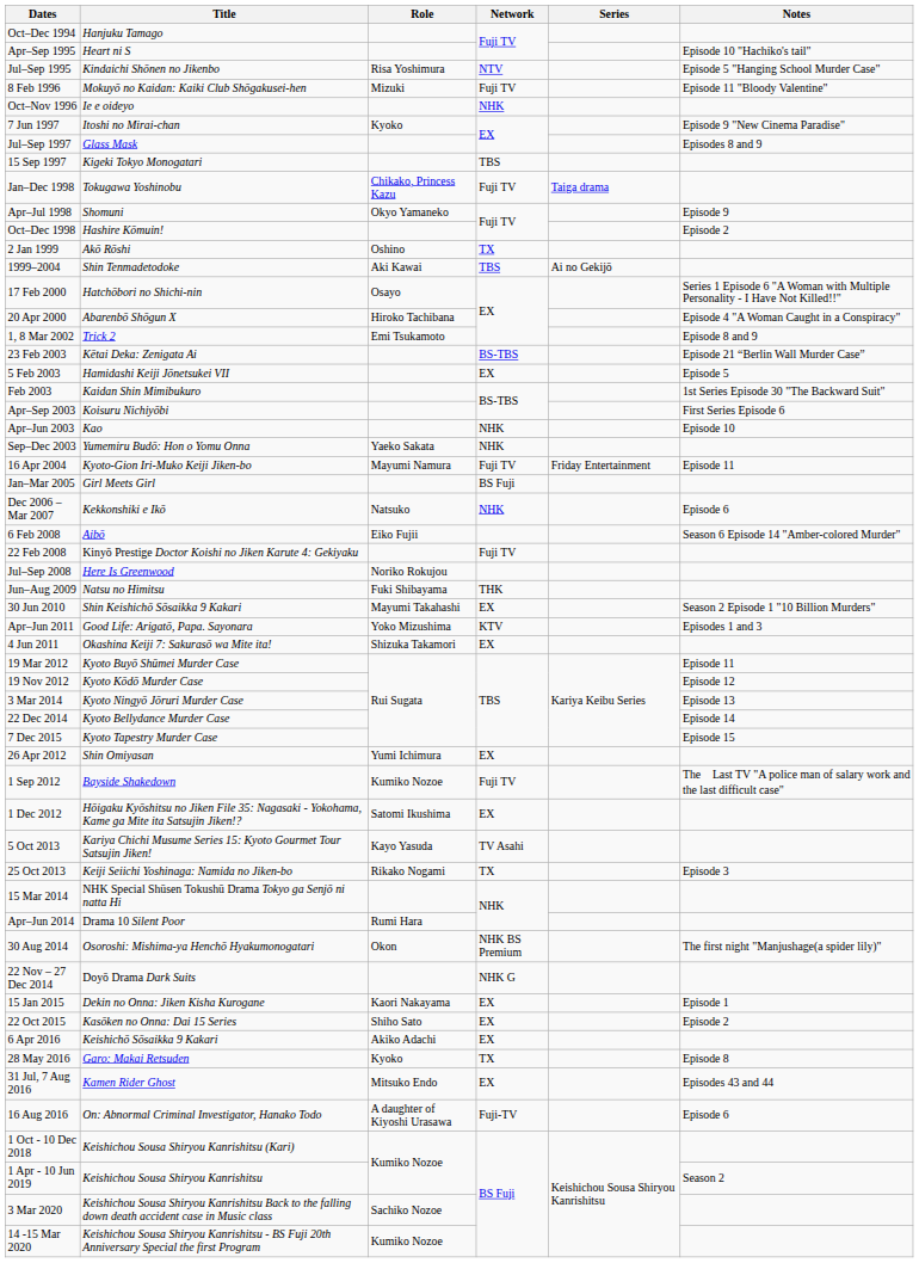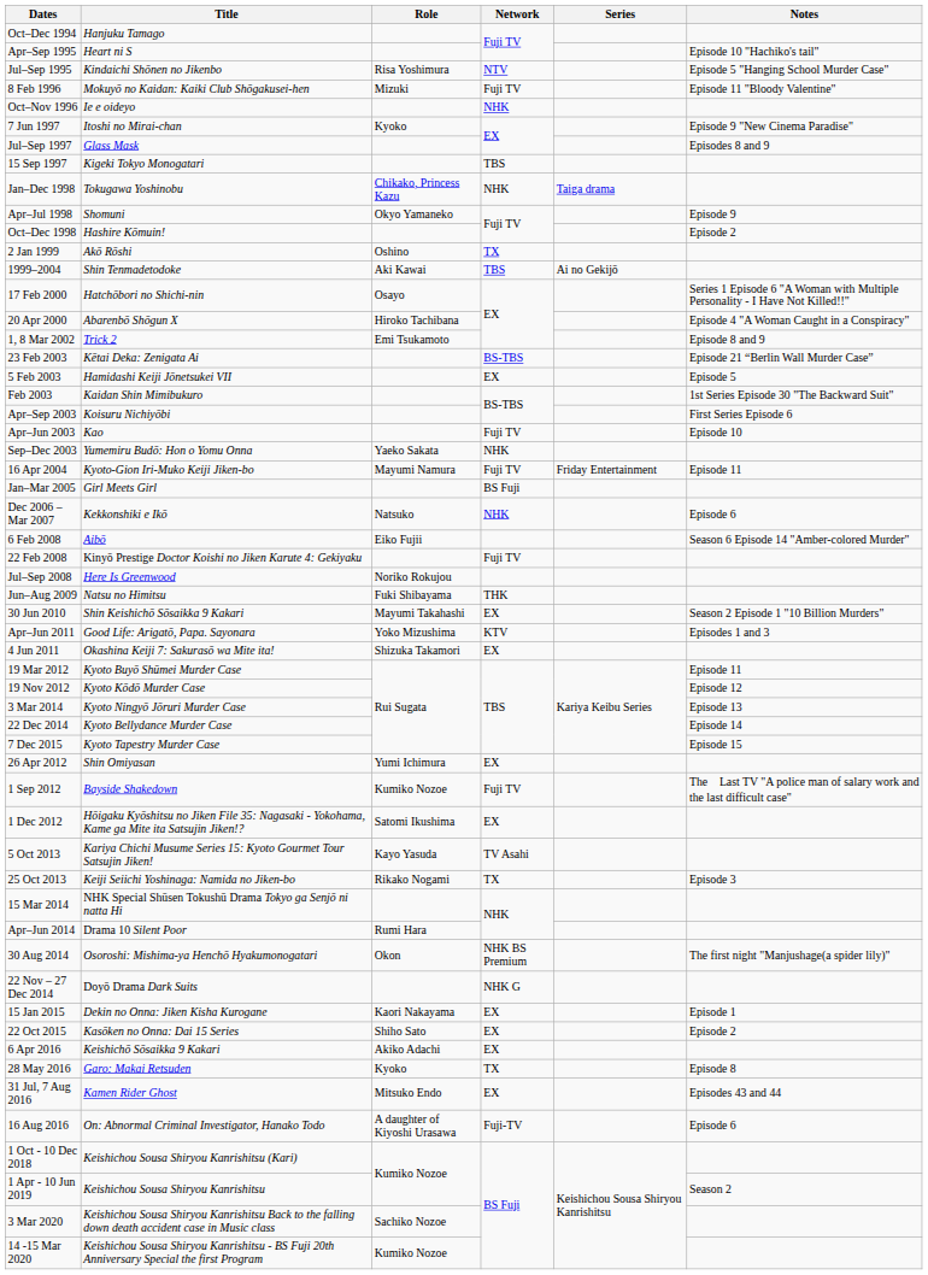 <table class="wikitable">
 <tr>
 <th>Dates</th>
 <th>Title</th>
 <th>Role</th>
 <th>Network</th>
 <th>Series</th>
 <th>Notes</th>
 </tr>
 <tr>
 <td>Oct–Dec 1994</td>
 <td><em>Hanjuku Tamago</em></td>
 <td></td>
 <td rowspan="2"><a href='#'>Fuji TV</a></td>
 <td></td>
 <td></td>
 </tr>
 <tr>
 <td>Apr–Sep 1995</td>
 <td><em>Heart ni S</em></td>
 <td></td>
 <td></td>
 <td>Episode 10 "Hachiko's tail"</td>
 </tr>
 <tr>
 <td>Jul–Sep 1995</td>
 <td><em>Kindaichi Shōnen no Jikenbo</em></td>
 <td>Risa Yoshimura</td>
 <td><a href='#'>NTV</a></td>
 <td></td>
 <td>Episode 5 "Hanging School Murder Case"</td>
 </tr>
 <tr>
 <td>8 Feb 1996</td>
 <td><em>Mokuyō no Kaidan: Kaiki Club Shōgakusei-hen</em></td>
 <td>Mizuki</td>
 <td>Fuji TV</td>
 <td></td>
 <td>Episode 11 "Bloody Valentine"</td>
 </tr>
 <tr>
 <td>Oct–Nov 1996</td>
 <td><em>Ie e oideyo</em></td>
 <td></td>
 <td><a href='#'>NHK</a></td>
 <td></td>
 <td></td>
 </tr>
 <tr>
 <td>7 Jun 1997</td>
 <td><em>Itoshi no Mirai-chan</em></td>
 <td>Kyoko</td>
 <td rowspan="2"><a href='#'>EX</a></td>
 <td></td>
 <td>Episode 9 "New Cinema Paradise"</td>
 </tr>
 <tr>
 <td>Jul–Sep 1997</td>
 <td><em><a href='#'>Glass Mask</a></em></td>
 <td></td>
 <td></td>
 <td>Episodes 8 and 9</td>
 </tr>
 <tr>
 <td>15 Sep 1997</td>
 <td><em>Kigeki Tokyo Monogatari</em></td>
 <td></td>
 <td>TBS</td>
 <td></td>
 <td></td>
 </tr>
 <tr>
 <td>Jan–Dec 1998</td>
 <td><em>Tokugawa Yoshinobu</em></td>
 <td><a href='#'>Chikako, Princess Kazu</a></td>
-<td>Fuji TV</td>
+<td>NHK</td>
 <td><a href='#'>Taiga drama</a></td>
 <td></td>
 </tr>
 <tr>
 <td>Apr–Jul 1998</td>
 <td><em>Shomuni</em></td>
 <td>Okyo Yamaneko</td>
 <td rowspan="2">Fuji TV</td>
 <td></td>
 <td>Episode 9</td>
 </tr>
 <tr>
 <td>Oct–Dec 1998</td>
 <td><em>Hashire Kōmuin!</em></td>
 <td></td>
 <td></td>
 <td>Episode 2</td>
 </tr>
 <tr>
 <td>2 Jan 1999</td>
 <td><em>Akō Rōshi</em></td>
 <td>Oshino</td>
 <td><a href='#'>TX</a></td>
 <td></td>
 <td></td>
 </tr>
 <tr>
 <td>1999–2004</td>
 <td><em>Shin Tenmadetodoke</em></td>
 <td>Aki Kawai</td>
 <td><a href='#'>TBS</a></td>
 <td>Ai no Gekijō</td>
 <td></td>
 </tr>
 <tr>
 <td>17 Feb 2000</td>
 <td><em>Hatchōbori no Shichi-nin</em></td>
 <td>Osayo</td>
 <td rowspan="3">EX</td>
 <td></td>
 <td>Series 1 Episode 6 "A Woman with Multiple Personality - I Have Not Killed!!"</td>
 </tr>
 <tr>
 <td>20 Apr 2000</td>
 <td><em>Abarenbō Shōgun X</em></td>
 <td>Hiroko Tachibana</td>
 <td></td>
 <td>Episode 4 "A Woman Caught in a Conspiracy"</td>
 </tr>
 <tr>
 <td>1, 8 Mar 2002</td>
 <td><em><a href='#'>Trick 2</a></em></td>
 <td>Emi Tsukamoto</td>
 <td></td>
 <td>Episode 8 and 9</td>
 </tr>
 <tr>
 <td>23 Feb 2003</td>
 <td><em>Kētai Deka: Zenigata Ai</em></td>
 <td></td>
 <td><a href='#'>BS-TBS</a></td>
 <td></td>
 <td>Episode 21 “Berlin Wall Murder Case”</td>
 </tr>
 <tr>
 <td>5 Feb 2003</td>
 <td><em>Hamidashi Keiji Jōnetsukei VII</em></td>
 <td></td>
 <td>EX</td>
 <td></td>
 <td>Episode 5</td>
 </tr>
 <tr>
 <td>Feb 2003</td>
 <td><em>Kaidan Shin Mimibukuro</em></td>
 <td></td>
 <td rowspan="2">BS-TBS</td>
 <td></td>
 <td>1st Series Episode 30 "The Backward Suit"</td>
 </tr>
 <tr>
 <td>Apr–Sep 2003</td>
 <td><em>Koisuru Nichiyōbi</em></td>
 <td></td>
 <td></td>
 <td>First Series Episode 6</td>
 </tr>
 <tr>
 <td>Apr–Jun 2003</td>
 <td><em>Kao</em></td>
 <td></td>
-<td>NHK</td>
+<td>Fuji TV</td>
 <td></td>
 <td>Episode 10</td>
 </tr>
 <tr>
 <td>Sep–Dec 2003</td>
 <td><em>Yumemiru Budō: Hon o Yomu Onna</em></td>
 <td>Yaeko Sakata</td>
 <td>NHK</td>
 <td></td>
 <td></td>
 </tr>
 <tr>
 <td>16 Apr 2004</td>
 <td><em>Kyoto-Gion Iri-Muko Keiji Jiken-bo</em></td>
 <td>Mayumi Namura</td>
 <td>Fuji TV</td>
 <td>Friday Entertainment</td>
 <td>Episode 11</td>
 </tr>
 <tr>
 <td>Jan–Mar 2005</td>
 <td><em>Girl Meets Girl</em></td>
 <td></td>
 <td>BS Fuji</td>
 <td></td>
 <td></td>
 </tr>
 <tr>
 <td>Dec 2006 – Mar 2007</td>
 <td><em>Kekkonshiki e Ikō</em></td>
 <td>Natsuko</td>
 <td><a href='#'>NHK</a></td>
 <td></td>
 <td>Episode 6</td>
 </tr>
 <tr>
 <td>6 Feb 2008</td>
 <td><em><a href='#'>Aibō</a></em></td>
 <td>Eiko Fujii</td>
 <td></td>
 <td></td>
 <td>Season 6 Episode 14 "Amber-colored Murder"</td>
 </tr>
 <tr>
 <td>22 Feb 2008</td>
 <td>Kinyō Prestige <em>Doctor Koishi no Jiken Karute 4: Gekiyaku</em></td>
 <td></td>
 <td>Fuji TV</td>
 <td></td>
 <td></td>
 </tr>
 <tr>
 <td>Jul–Sep 2008</td>
 <td><em><a href='#'>Here Is Greenwood</a></em></td>
 <td>Noriko Rokujou</td>
 <td></td>
 <td></td>
 <td></td>
 </tr>
 <tr>
 <td>Jun–Aug 2009</td>
 <td><em>Natsu no Himitsu</em></td>
 <td>Fuki Shibayama</td>
 <td>THK</td>
 <td></td>
 <td></td>
 </tr>
 <tr>
 <td>30 Jun 2010</td>
 <td><em>Shin Keishichō Sōsaikka 9 Kakari</em></td>
 <td>Mayumi Takahashi</td>
 <td>EX</td>
 <td></td>
 <td>Season 2 Episode 1 "10 Billion Murders"</td>
 </tr>
 <tr>
 <td>Apr–Jun 2011</td>
 <td><em>Good Life: Arigatō, Papa. Sayonara</em></td>
 <td>Yoko Mizushima</td>
 <td>KTV</td>
 <td></td>
 <td>Episodes 1 and 3</td>
 </tr>
 <tr>
 <td>4 Jun 2011</td>
 <td><em>Okashina Keiji 7: Sakurasō wa Mite ita!</em></td>
 <td>Shizuka Takamori</td>
 <td>EX</td>
 <td></td>
 <td></td>
 </tr>
 <tr>
 <td>19 Mar 2012</td>
 <td><em>Kyoto Buyō Shūmei Murder Case</em></td>
 <td rowspan="5">Rui Sugata</td>
 <td rowspan="5">TBS</td>
 <td rowspan="5">Kariya Keibu Series</td>
 <td>Episode 11</td>
 </tr>
 <tr>
 <td>19 Nov 2012</td>
 <td><em>Kyoto Kōdō Murder Case</em></td>
 <td>Episode 12</td>
 </tr>
 <tr>
 <td>3 Mar 2014</td>
 <td><em>Kyoto Ningyō Jōruri Murder Case</em></td>
 <td>Episode 13</td>
 </tr>
 <tr>
 <td>22 Dec 2014</td>
 <td><em>Kyoto Bellydance Murder Case</em></td>
 <td>Episode 14</td>
 </tr>
 <tr>
 <td>7 Dec 2015</td>
 <td><em>Kyoto Tapestry Murder Case</em></td>
 <td>Episode 15</td>
 </tr>
 <tr>
 <td>26 Apr 2012</td>
 <td><em>Shin Omiyasan</em></td>
 <td>Yumi Ichimura</td>
 <td>EX</td>
 <td></td>
 <td></td>
 </tr>
 <tr>
 <td>1 Sep 2012</td>
 <td><em><a href='#'>Bayside Shakedown</a></em></td>
 <td>Kumiko Nozoe</td>
 <td>Fuji TV</td>
 <td></td>
 <td>The　Last TV "A police man of salary work and the last difficult case"</td>
 </tr>
 <tr>
 <td>1 Dec 2012</td>
 <td><em>Hōigaku Kyōshitsu no Jiken File 35: Nagasaki - Yokohama, Kame ga Mite ita Satsujin Jiken!?</em></td>
 <td>Satomi Ikushima</td>
 <td>EX</td>
 <td></td>
 <td></td>
 </tr>
 <tr>
 <td>5 Oct 2013</td>
 <td><em>Kariya Chichi Musume Series 15: Kyoto Gourmet Tour Satsujin Jiken!</em></td>
 <td>Kayo Yasuda</td>
 <td>TV Asahi</td>
 <td></td>
 <td></td>
 </tr>
 <tr>
 <td>25 Oct 2013</td>
 <td><em>Keiji Seiichi Yoshinaga: Namida no Jiken-bo</em></td>
 <td>Rikako Nogami</td>
 <td>TX</td>
 <td></td>
 <td>Episode 3</td>
 </tr>
 <tr>
 <td>15 Mar 2014</td>
 <td>NHK Special Shūsen Tokushū Drama <em>Tokyo ga Senjō ni natta Hi</em></td>
 <td></td>
 <td rowspan="2">NHK</td>
 <td></td>
 <td></td>
 </tr>
 <tr>
 <td>Apr–Jun 2014</td>
 <td>Drama 10 <em>Silent Poor</em></td>
 <td>Rumi Hara</td>
 <td></td>
 <td></td>
 </tr>
 <tr>
 <td>30 Aug 2014</td>
 <td><em>Osoroshi: Mishima-ya Henchō Hyakumonogatari</em></td>
 <td>Okon</td>
 <td>NHK BS Premium</td>
 <td></td>
 <td>The first night "Manjushage(a spider lily)"</td>
 </tr>
 <tr>
 <td>22 Nov – 27 Dec 2014</td>
 <td>Doyō Drama <em>Dark Suits</em></td>
 <td></td>
 <td>NHK G</td>
 <td></td>
 <td></td>
 </tr>
 <tr>
 <td>15 Jan 2015</td>
 <td><em>Dekin no Onna: Jiken Kisha Kurogane</em></td>
 <td>Kaori Nakayama</td>
 <td>EX</td>
 <td></td>
 <td>Episode 1</td>
 </tr>
 <tr>
 <td>22 Oct 2015</td>
 <td><em>Kasōken no Onna: Dai 15 Series</em></td>
 <td>Shiho Sato</td>
 <td>EX</td>
 <td></td>
 <td>Episode 2</td>
 </tr>
 <tr>
 <td>6 Apr 2016</td>
 <td><em>Keishichō Sōsaikka 9 Kakari</em></td>
 <td>Akiko Adachi</td>
 <td>EX</td>
 <td></td>
 <td></td>
 </tr>
 <tr>
 <td>28 May 2016</td>
 <td><em><a href='#'>Garo: Makai Retsuden</a></em></td>
 <td>Kyoko</td>
 <td>TX</td>
 <td></td>
 <td>Episode 8</td>
 </tr>
 <tr>
 <td>31 Jul, 7 Aug 2016</td>
 <td><em><a href='#'>Kamen Rider Ghost</a></em></td>
 <td>Mitsuko Endo</td>
 <td>EX</td>
 <td></td>
 <td>Episodes 43 and 44</td>
 </tr>
 <tr>
 <td>16 Aug 2016</td>
 <td><em>On: Abnormal Criminal Investigator, Hanako Todo</em></td>
 <td>A daughter of Kiyoshi Urasawa</td>
 <td>Fuji-TV</td>
 <td></td>
 <td>Episode 6</td>
 </tr>
 <tr>
 <td>1 Oct - 10 Dec 2018</td>
 <td><em>Keishichou Sousa Shiryou Kanrishitsu (Kari)</em></td>
 <td rowspan="2">Kumiko Nozoe</td>
 <td rowspan="4"><a href='#'>BS Fuji</a></td>
 <td rowspan="4">Keishichou Sousa Shiryou Kanrishitsu</td>
 <td></td>
 </tr>
 <tr>
 <td>1 Apr - 10 Jun 2019</td>
 <td><em>Keishichou Sousa Shiryou Kanrishitsu</em></td>
 <td>Season 2</td>
 </tr>
 <tr>
 <td>3 Mar 2020</td>
 <td><em>Keishichou Sousa Shiryou Kanrishitsu Back to the falling down death accident case in Music class</em></td>
 <td>Sachiko Nozoe</td>
 <td></td>
 </tr>
 <tr>
 <td>14 -15 Mar 2020</td>
 <td><em>Keishichou Sousa Shiryou Kanrishitsu - BS Fuji 20th Anniversary Special the first Program</em></td>
 <td>Kumiko Nozoe</td>
 <td></td>
 </tr>
 </table>
